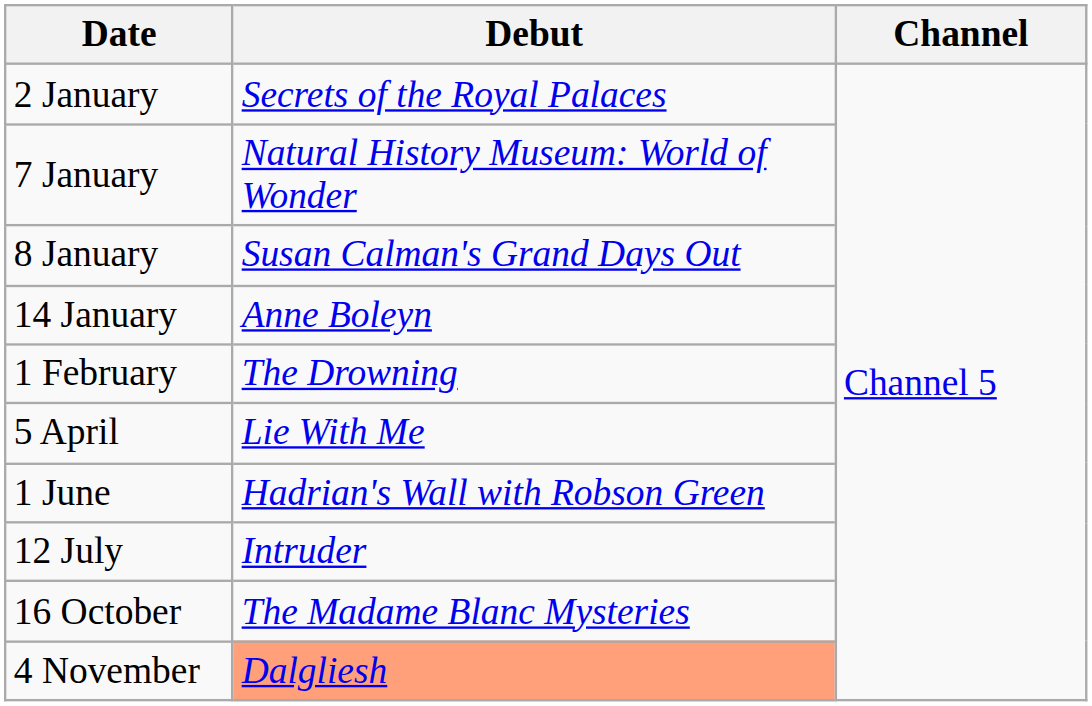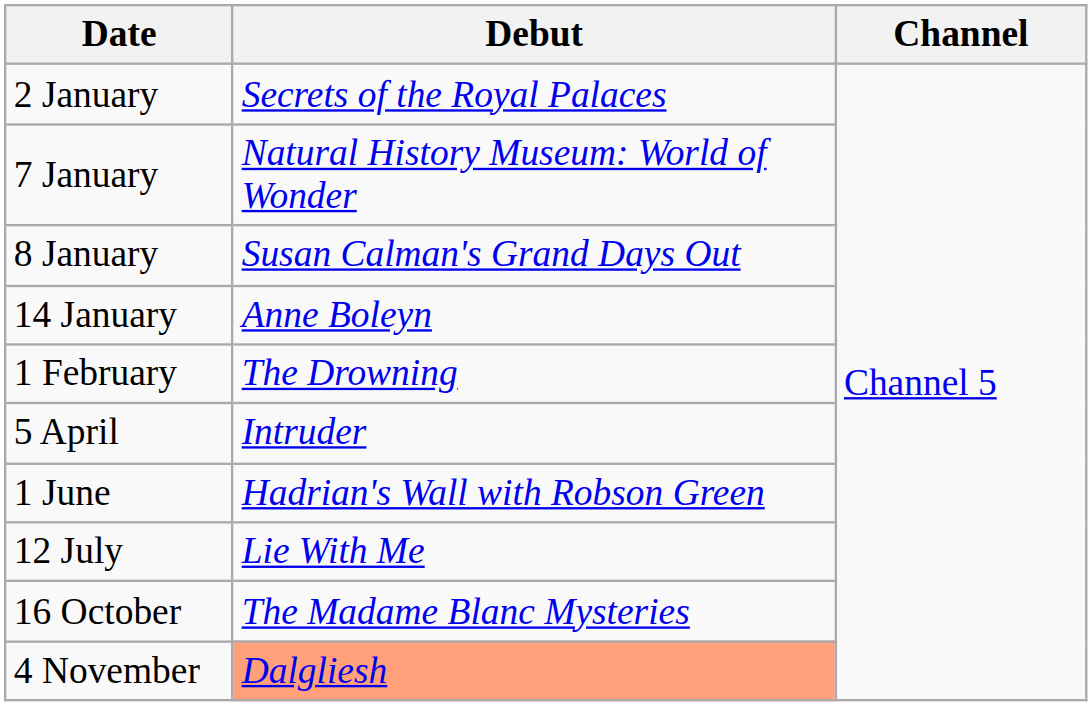 <table class="wikitable">
 <tr>
 <th width=90>Date</th>
 <th width=250>Debut</th>
 <th width=100>Channel</th>
 </tr>
 <tr>
 <td>2 January</td>
 <td><em><a href='#'>Secrets of the Royal Palaces</a></em></td>
 <td rowspan="10"><a href='#'>Channel 5</a></td>
 </tr>
 <tr>
 <td>7 January</td>
 <td><em><a href='#'>Natural History Museum: World of Wonder</a></em></td>
 </tr>
 <tr>
 <td>8 January</td>
 <td><em><a href='#'>Susan Calman's Grand Days Out</a></em></td>
 </tr>
 <tr>
 <td>14 January</td>
 <td><em><a href='#'>Anne Boleyn</a></em></td>
 </tr>
 <tr>
 <td>1 February</td>
 <td><em><a href='#'>The Drowning</a></em></td>
 </tr>
 <tr>
 <td>5 April</td>
-<td><em><a href='#'>Lie With Me</a></em></td>
+<td><em><a href='#'>Intruder</a></em></td>
 </tr>
 <tr>
 <td>1 June</td>
 <td><em><a href='#'>Hadrian's Wall with Robson Green</a></em></td>
 </tr>
 <tr>
 <td>12 July</td>
-<td><em><a href='#'>Intruder</a></em></td>
+<td><em><a href='#'>Lie With Me</a></em></td>
 </tr>
 <tr>
 <td>16 October</td>
 <td><em><a href='#'>The Madame Blanc Mysteries</a></em></td>
 </tr>
 <tr>
 <td>4 November</td>
 <td style="background: lightsalmon;"><em><a href='#'>Dalgliesh</a></em></td>
 </tr>
 </table>
